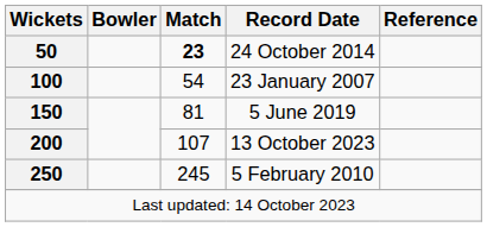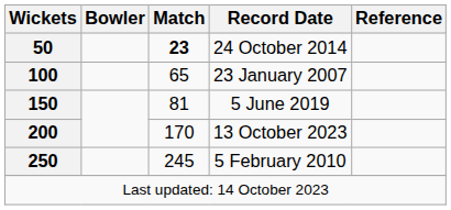 <table class="wikitable plainrowheaders sortable" style="text-align:center;">
 <tr>
 <th scope="col" style="text-align:center;">Wickets</th>
 <th scope="col" style="text-align:center;">Bowler</th>
 <th scope="col" style="text-align:center;">Match</th>
 <th scope="col" style="text-align:center;">Record Date</th>
 <th scope="col" style="text-align:center;">Reference</th>
 </tr>
 <tr>
 <th scope="row" style="text-align:center;">50</th>
 <td></td>
 <td><strong>23</strong></td>
 <td>24 October 2014</td>
 <td></td>
 </tr>
 <tr>
 <th scope="row" style="text-align:center;">100</th>
 <td></td>
-<td>54</td>
+<td>65</td>
 <td>23 January 2007</td>
 <td></td>
 </tr>
 <tr>
 <th scope="row" style="text-align:center;">150</th>
 <td rowspan=2></td>
 <td>81</td>
 <td>5 June 2019</td>
 <td></td>
 </tr>
 <tr>
 <th scope="row" style="text-align:center;">200</th>
-<td>107</td>
+<td>170</td>
 <td>13 October 2023</td>
 <td></td>
 </tr>
 <tr>
 <th scope=row style="text-align:center;">250</th>
 <td></td>
 <td>245</td>
 <td>5 February 2010</td>
 <td></td>
 </tr>
 <tr>
 </tr>
 <tr class=sortbottom>
 <td colspan=5><small>Last updated: 14 October 2023</small></td>
 </tr>
 </table>
